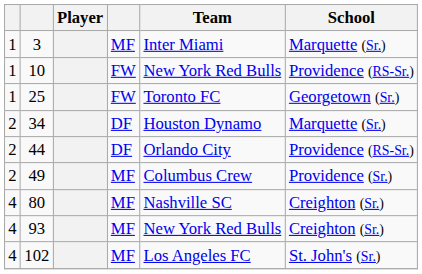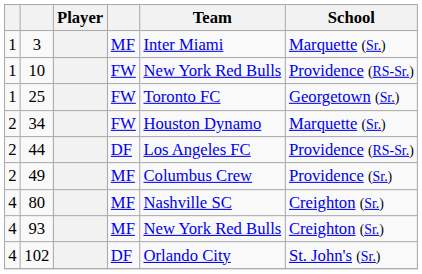 <table class="wikitable sortable plainrowheaders" style="text-align:left">
 <tr>
 <th scope="col"></th>
 <th scope="col"></th>
 <th scope="col">Player</th>
 <th scope="col"></th>
 <th scope="col">Team</th>
 <th scope="col">School</th>
 </tr>
 <tr>
 <td style="text-align:center;">1</td>
 <td style="text-align:center;">3</td>
 <th scope="row"></th>
 <td><a href='#'>MF</a></td>
 <td><a href='#'>Inter Miami</a></td>
 <td><a href='#'>Marquette</a> <small>(<a href='#'>Sr.</a>)</small></td>
 </tr>
 <tr>
 <td style="text-align:center;">1</td>
 <td style="text-align:center;">10</td>
 <th scope="row"></th>
 <td><a href='#'>FW</a></td>
 <td><a href='#'>New York Red Bulls</a></td>
 <td><a href='#'>Providence</a> <small>(<a href='#'>RS-Sr.</a>)</small></td>
 </tr>
 <tr>
 <td style="text-align:center;">1</td>
 <td style="text-align:center;">25</td>
 <th scope="row"></th>
 <td><a href='#'>FW</a></td>
 <td><a href='#'>Toronto FC</a></td>
 <td><a href='#'>Georgetown</a> <small>(<a href='#'>Sr.</a>)</small></td>
 </tr>
 <tr>
 <td style="text-align:center;">2</td>
 <td style="text-align:center;">34</td>
 <th scope="row"></th>
-<td><a href='#'>DF</a></td>
+<td><a href='#'>FW</a></td>
 <td><a href='#'>Houston Dynamo</a></td>
 <td><a href='#'>Marquette</a> <small>(<a href='#'>Sr.</a>)</small></td>
 </tr>
 <tr>
 <td style="text-align:center;">2</td>
 <td style="text-align:center;">44</td>
 <th scope="row"></th>
 <td><a href='#'>DF</a></td>
-<td><a href='#'>Orlando City</a></td>
+<td><a href='#'>Los Angeles FC</a></td>
 <td><a href='#'>Providence</a> <small>(<a href='#'>RS-Sr.</a>)</small></td>
 </tr>
 <tr>
 <td style="text-align:center;">2</td>
 <td style="text-align:center;">49</td>
 <th scope="row"></th>
 <td><a href='#'>MF</a></td>
 <td><a href='#'>Columbus Crew</a></td>
 <td><a href='#'>Providence</a> <small>(<a href='#'>Sr.</a>)</small></td>
 </tr>
 <tr>
 <td style="text-align:center;">4</td>
 <td style="text-align:center;">80</td>
 <th scope="row"></th>
 <td><a href='#'>MF</a></td>
 <td><a href='#'>Nashville SC</a></td>
 <td><a href='#'>Creighton</a> <small>(<a href='#'>Sr.</a>)</small></td>
 </tr>
 <tr>
 <td style="text-align:center;">4</td>
 <td style="text-align:center;">93</td>
 <th scope="row"></th>
 <td><a href='#'>MF</a></td>
 <td><a href='#'>New York Red Bulls</a></td>
 <td><a href='#'>Creighton</a> <small>(<a href='#'>Sr.</a>)</small></td>
 </tr>
 <tr>
 <td style="text-align:center;">4</td>
 <td style="text-align:center;">102</td>
 <th scope="row"></th>
-<td><a href='#'>MF</a></td>
-<td><a href='#'>Los Angeles FC</a></td>
+<td><a href='#'>DF</a></td>
+<td><a href='#'>Orlando City</a></td>
 <td><a href='#'>St. John's</a> <small>(<a href='#'>Sr.</a>)</small></td>
 </tr>
 <tr>
 </tr>
 </table>
